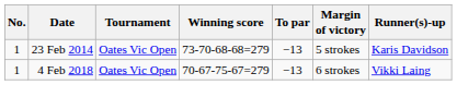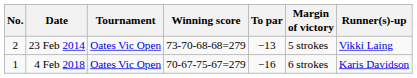 <table class="wikitable" style="font-size:95%;">
 <tr>
 <th>No.</th>
 <th>Date</th>
 <th>Tournament</th>
 <th>Winning score</th>
 <th>To par</th>
 <th>Margin<br>of victory</th>
 <th>Runner(s)-up</th>
 </tr>
 <tr>
-<td align=center>1</td>
+<td align=center>2</td>
 <td align=right>23 Feb <a href='#'>2014</a></td>
 <td><a href='#'>Oates Vic Open</a></td>
 <td align=right>73-70-68-68=279</td>
 <td align=center>−13</td>
 <td>5 strokes</td>
-<td> <a href='#'>Karis Davidson</a></td>
+<td> <a href='#'>Vikki Laing</a></td>
 </tr>
 <tr>
 <td align=center>1</td>
 <td align=right>4 Feb <a href='#'>2018</a></td>
 <td><a href='#'>Oates Vic Open</a></td>
 <td align=right>70-67-75-67=279</td>
-<td align=center>−13</td>
+<td align=center>−16</td>
 <td>6 strokes</td>
-<td> <a href='#'>Vikki Laing</a></td>
+<td> <a href='#'>Karis Davidson</a></td>
 </tr>
 </table>
